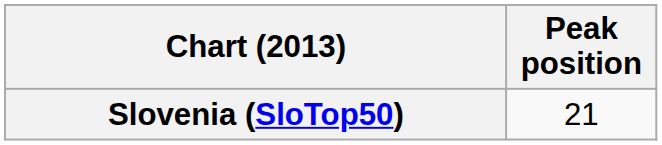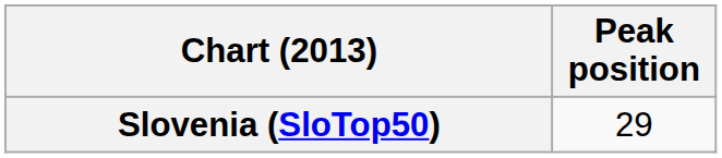 <table class="wikitable plainrowheaders">
 <tr>
 <th width=250>Chart (2013)</th>
 <th width=69>Peak<br>position</th>
 </tr>
 <tr>
 <th scope="row">Slovenia (<a href='#'>SloTop50</a>)</th>
-<td align=center>21</td>
+<td align=center>29</td>
 </tr>
 </table>
